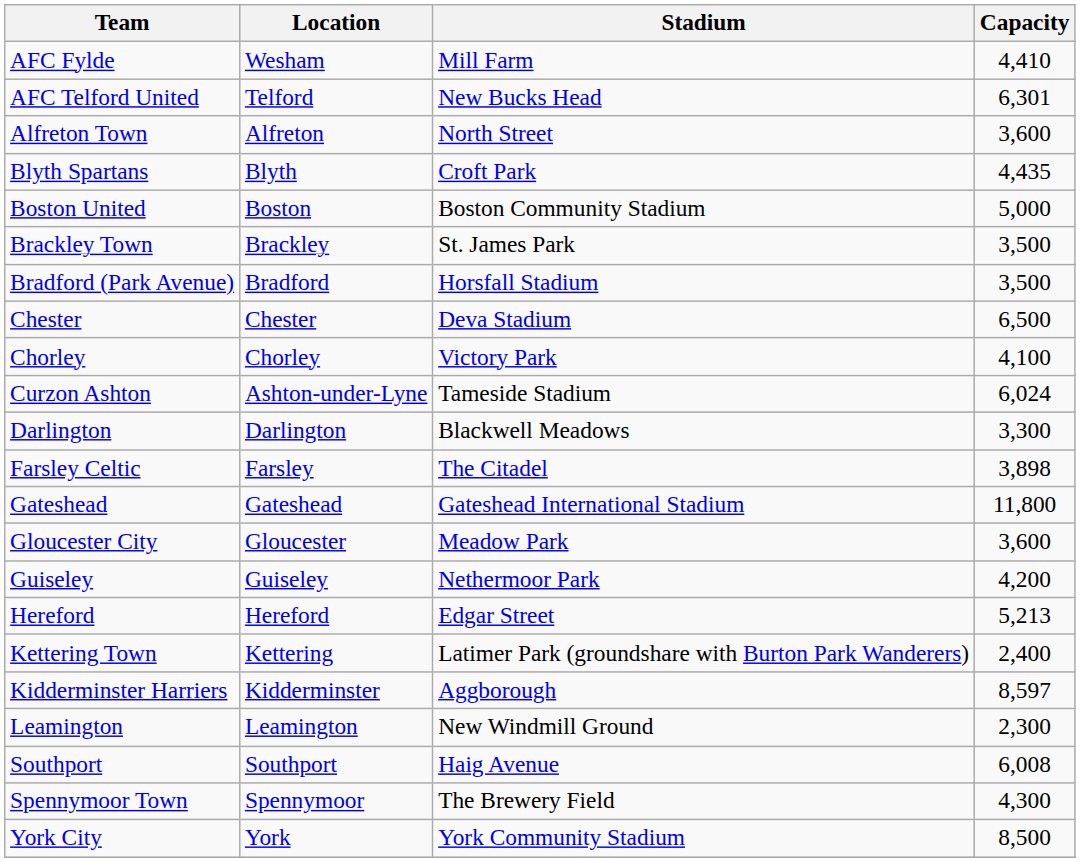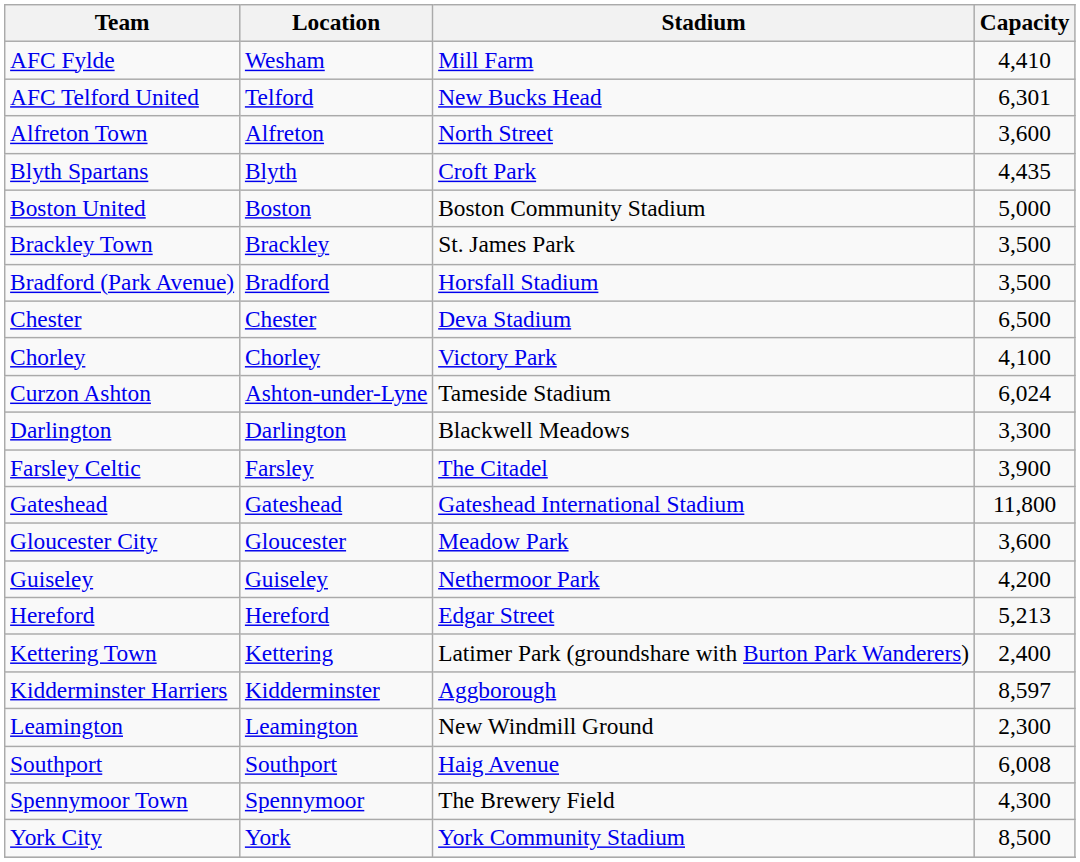 <table class="wikitable sortable">
 <tr>
 <th>Team</th>
 <th>Location</th>
 <th>Stadium</th>
 <th>Capacity</th>
 </tr>
 <tr>
 <td><a href='#'>AFC Fylde</a></td>
 <td><a href='#'>Wesham</a></td>
 <td><a href='#'>Mill Farm</a></td>
 <td align="center">4,410</td>
 </tr>
 <tr>
 <td><a href='#'>AFC Telford United</a></td>
 <td><a href='#'>Telford</a></td>
 <td><a href='#'>New Bucks Head</a></td>
 <td align="center">6,301</td>
 </tr>
 <tr>
 <td><a href='#'>Alfreton Town</a></td>
 <td><a href='#'>Alfreton</a></td>
 <td><a href='#'>North Street</a></td>
 <td align="center">3,600</td>
 </tr>
 <tr>
 <td><a href='#'>Blyth Spartans</a></td>
 <td><a href='#'>Blyth</a></td>
 <td><a href='#'>Croft Park</a></td>
 <td align="center">4,435</td>
 </tr>
 <tr>
 <td><a href='#'>Boston United</a></td>
 <td><a href='#'>Boston</a></td>
 <td>Boston Community Stadium</td>
 <td align="center">5,000</td>
 </tr>
 <tr>
 <td><a href='#'>Brackley Town</a></td>
 <td><a href='#'>Brackley</a></td>
 <td>St. James Park</td>
 <td align="center">3,500</td>
 </tr>
 <tr>
 <td><a href='#'>Bradford (Park Avenue)</a></td>
 <td><a href='#'>Bradford</a></td>
 <td><a href='#'>Horsfall Stadium</a></td>
 <td align="center">3,500</td>
 </tr>
 <tr>
 <td><a href='#'>Chester</a></td>
 <td><a href='#'>Chester</a></td>
 <td><a href='#'>Deva Stadium</a></td>
 <td align="center">6,500</td>
 </tr>
 <tr>
 <td><a href='#'>Chorley</a></td>
 <td><a href='#'>Chorley</a></td>
 <td><a href='#'>Victory Park</a></td>
 <td align="center">4,100</td>
 </tr>
 <tr>
 <td><a href='#'>Curzon Ashton</a></td>
 <td><a href='#'>Ashton-under-Lyne</a></td>
 <td>Tameside Stadium</td>
 <td align="center">6,024</td>
 </tr>
 <tr>
 <td><a href='#'>Darlington</a></td>
 <td><a href='#'>Darlington</a></td>
 <td>Blackwell Meadows</td>
 <td align="center">3,300</td>
 </tr>
 <tr>
 <td><a href='#'>Farsley Celtic</a></td>
 <td><a href='#'>Farsley</a></td>
 <td><a href='#'>The Citadel</a></td>
-<td align="center">3,898</td>
+<td align="center">3,900</td>
 </tr>
 <tr>
 <td><a href='#'>Gateshead</a></td>
 <td><a href='#'>Gateshead</a></td>
 <td><a href='#'>Gateshead International Stadium</a></td>
 <td align="center">11,800</td>
 </tr>
 <tr>
 <td><a href='#'>Gloucester City</a></td>
 <td><a href='#'>Gloucester</a></td>
 <td><a href='#'>Meadow Park</a></td>
 <td align="center">3,600</td>
 </tr>
 <tr>
 <td><a href='#'>Guiseley</a></td>
 <td><a href='#'>Guiseley</a></td>
 <td><a href='#'>Nethermoor Park</a></td>
 <td align="center">4,200</td>
 </tr>
 <tr>
 <td><a href='#'>Hereford</a></td>
 <td><a href='#'>Hereford</a></td>
 <td><a href='#'>Edgar Street</a></td>
 <td align="center">5,213</td>
 </tr>
 <tr>
 <td><a href='#'>Kettering Town</a></td>
 <td><a href='#'>Kettering</a></td>
 <td>Latimer Park (groundshare with <a href='#'>Burton Park Wanderers</a>)</td>
 <td align="center">2,400</td>
 </tr>
 <tr>
 <td><a href='#'>Kidderminster Harriers</a></td>
 <td><a href='#'>Kidderminster</a></td>
 <td><a href='#'>Aggborough</a></td>
 <td align="center">8,597</td>
 </tr>
 <tr>
 <td><a href='#'>Leamington</a></td>
 <td><a href='#'>Leamington</a></td>
 <td>New Windmill Ground</td>
 <td align="center">2,300</td>
 </tr>
 <tr>
 <td><a href='#'>Southport</a></td>
 <td><a href='#'>Southport</a></td>
 <td><a href='#'>Haig Avenue</a></td>
 <td align="center">6,008</td>
 </tr>
 <tr>
 <td><a href='#'>Spennymoor Town</a></td>
 <td><a href='#'>Spennymoor</a></td>
 <td>The Brewery Field</td>
 <td align="center">4,300</td>
 </tr>
 <tr>
 <td><a href='#'>York City</a></td>
 <td><a href='#'>York</a></td>
 <td><a href='#'>York Community Stadium</a></td>
 <td align="center">8,500</td>
 </tr>
 <tr>
 </tr>
 <tr>
 </tr>
 </table>
